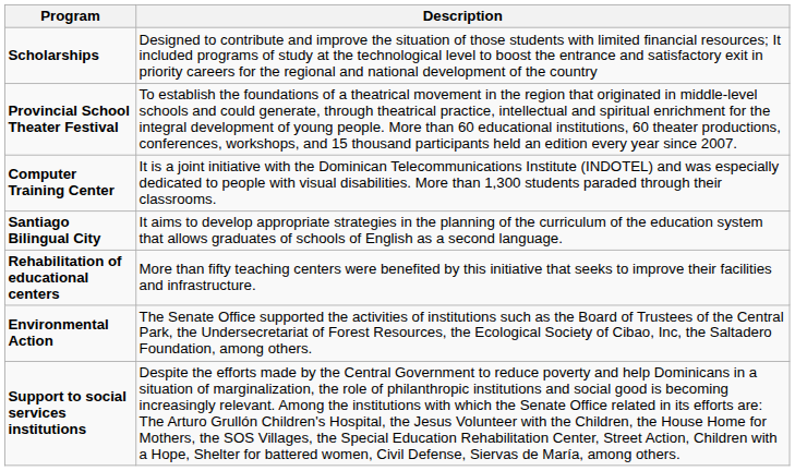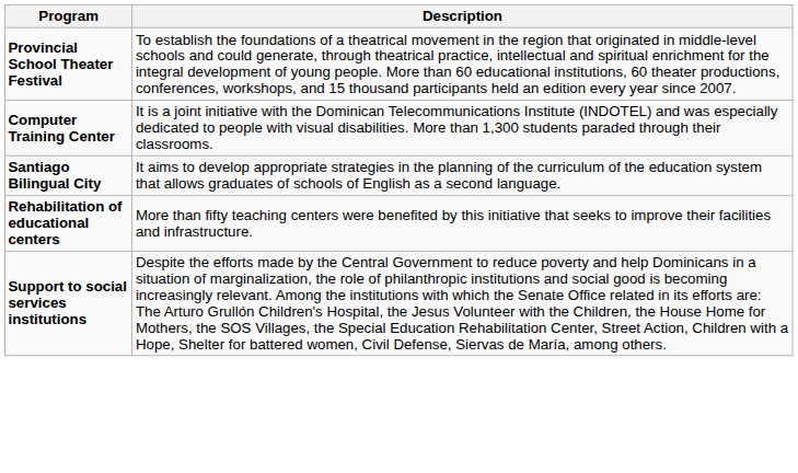 <table class="wikitable">
 <tr>
 <th>Program</th>
 <th>Description</th>
-</tr>
-<tr>
-<td><strong>Scholarships</strong></td>
-<td>Designed to contribute and improve the situation of those students with limited financial resources; It included programs of study at the technological level to boost the entrance and satisfactory exit in priority careers for the regional and national development of the country</td>
 </tr>
 <tr>
 <td><strong>Provincial School Theater Festival</strong></td>
 <td>To establish the foundations of a theatrical movement in the region that originated in middle-level schools and could generate, through theatrical practice, intellectual and spiritual enrichment for the integral development of young people. More than 60 educational institutions, 60 theater productions, conferences, workshops, and 15 thousand participants held an edition every year since 2007.</td>
 </tr>
 <tr>
 <td><strong>Computer Training Center</strong></td>
 <td>It is a joint initiative with the Dominican Telecommunications Institute (INDOTEL) and was especially dedicated to people with visual disabilities. More than 1,300 students paraded through their classrooms.</td>
 </tr>
 <tr>
 <td><strong>Santiago Bilingual City</strong></td>
 <td>It aims to develop appropriate strategies in the planning of the curriculum of the education system that allows graduates of schools of English as a second language.</td>
 </tr>
 <tr>
 <td><strong>Rehabilitation of educational centers</strong></td>
 <td>More than fifty teaching centers were benefited by this initiative that seeks to improve their facilities and infrastructure.</td>
 </tr>
 <tr>
-<td><strong>Environmental Action</strong></td>
-<td>The Senate Office supported the activities of institutions such as the Board of Trustees of the Central Park, the Undersecretariat of Forest Resources, the Ecological Society of Cibao, Inc, the Saltadero Foundation, among others.</td>
-</tr>
-<tr>
 <td><strong>Support to social services institutions</strong></td>
 <td>Despite the efforts made by the Central Government to reduce poverty and help Dominicans in a situation of marginalization, the role of philanthropic institutions and social good is becoming increasingly relevant. Among the institutions with which the Senate Office related in its efforts are: The Arturo Grullón Children's Hospital, the Jesus Volunteer with the Children, the House Home for Mothers, the SOS Villages, the Special Education Rehabilitation Center, Street Action, Children with a Hope, Shelter for battered women, Civil Defense, Siervas de María, among others.</td>
 </tr>
 </table>
